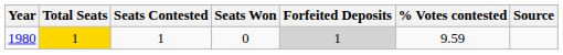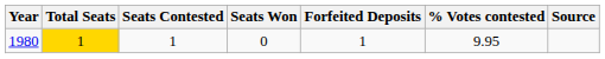 <table class="wikitable" style="text-align:center;">
 <tr>
 <th>Year</th>
 <th>Total Seats</th>
 <th>Seats Contested</th>
 <th>Seats Won</th>
 <th>Forfeited Deposits</th>
 <th>% Votes contested</th>
 <th>Source</th>
 </tr>
 <tr>
 <td><a href='#'>1980</a></td>
 <td style="background: gold;">1</td>
 <td>1</td>
 <td>0</td>
-<td style="background: lightgrey;">1</td>
-<td>9.59</td>
+<td>1</td>
+<td>9.95</td>
 <td></td>
 </tr>
 </table>
